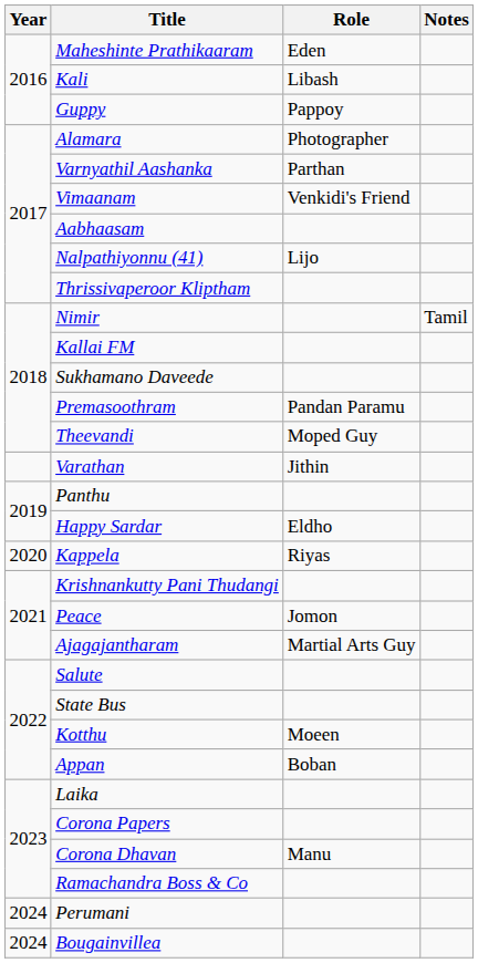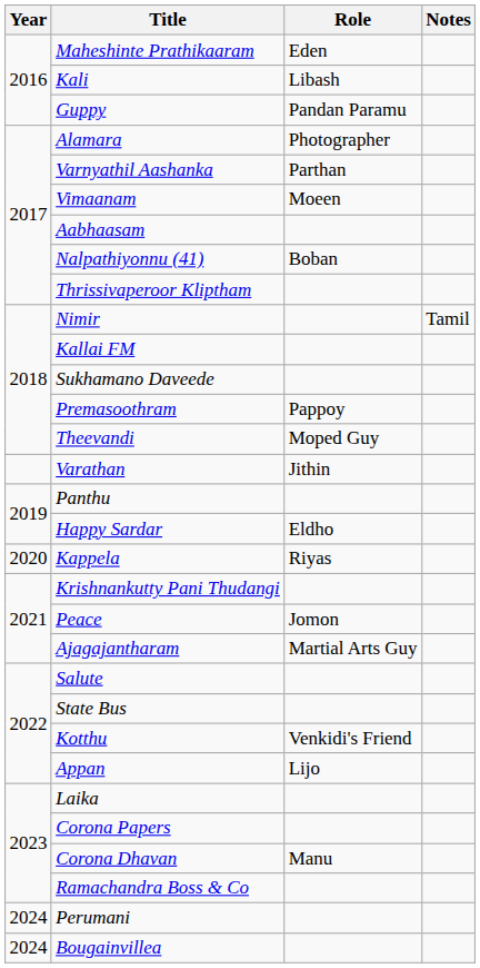 <table class="wikitable sortable">
 <tr>
 <th>Year</th>
 <th>Title</th>
 <th>Role</th>
 <th class="unsortable">Notes</th>
 </tr>
 <tr>
 <td rowspan=3>2016</td>
 <td><em><a href='#'>Maheshinte Prathikaaram</a></em></td>
 <td>Eden</td>
 <td></td>
 </tr>
 <tr>
 <td><em><a href='#'>Kali</a></em></td>
 <td>Libash</td>
 <td></td>
 </tr>
 <tr>
 <td><em><a href='#'>Guppy</a></em></td>
-<td>Pappoy</td>
+<td>Pandan Paramu</td>
 <td></td>
 </tr>
 <tr>
 <td rowspan=6>2017</td>
 <td><em><a href='#'>Alamara</a></em></td>
 <td>Photographer</td>
 <td></td>
 </tr>
 <tr>
 <td><em><a href='#'>Varnyathil Aashanka</a></em></td>
 <td>Parthan</td>
 <td></td>
 </tr>
 <tr>
 <td><em><a href='#'>Vimaanam</a></em></td>
-<td>Venkidi's Friend</td>
+<td>Moeen</td>
 <td></td>
 </tr>
 <tr>
 <td><em><a href='#'>Aabhaasam</a></em></td>
 <td></td>
 <td></td>
 </tr>
 <tr>
 <td><em><a href='#'>Nalpathiyonnu (41)</a></em></td>
-<td>Lijo</td>
+<td>Boban</td>
 <td></td>
 </tr>
 <tr>
 <td><em><a href='#'>Thrissivaperoor Kliptham</a></em></td>
 <td></td>
 <td></td>
 </tr>
 <tr>
 <td rowspan=5>2018</td>
 <td><em><a href='#'>Nimir</a></em></td>
 <td></td>
 <td>Tamil</td>
 </tr>
 <tr>
 <td><em><a href='#'>Kallai FM</a></em></td>
 <td></td>
 <td></td>
 </tr>
 <tr>
 <td><em>Sukhamano Daveede</em></td>
 <td></td>
 <td></td>
 </tr>
 <tr>
 <td><em><a href='#'>Premasoothram</a></em></td>
-<td>Pandan Paramu</td>
+<td>Pappoy</td>
 <td></td>
 </tr>
 <tr>
 <td><em><a href='#'>Theevandi</a></em></td>
 <td>Moped Guy</td>
 <td></td>
 </tr>
 <tr>
 <td></td>
 <td><em><a href='#'>Varathan</a></em></td>
 <td>Jithin</td>
 <td></td>
 </tr>
 <tr>
 <td rowspan=2>2019</td>
 <td><em>Panthu</em></td>
 <td></td>
 <td></td>
 </tr>
 <tr>
 <td><em><a href='#'>Happy Sardar</a></em></td>
 <td>Eldho</td>
 <td></td>
 </tr>
 <tr>
 <td>2020</td>
 <td><em><a href='#'>Kappela</a></em></td>
 <td>Riyas</td>
 <td></td>
 </tr>
 <tr>
 <td rowspan=3>2021</td>
 <td><em><a href='#'>Krishnankutty Pani Thudangi</a></em></td>
 <td></td>
 <td></td>
 </tr>
 <tr>
 <td><em><a href='#'>Peace</a></em></td>
 <td>Jomon</td>
 <td></td>
 </tr>
 <tr>
 <td><em><a href='#'>Ajagajantharam</a></em></td>
 <td>Martial Arts Guy</td>
 <td></td>
 </tr>
 <tr>
 <td rowspan=4>2022</td>
 <td><em><a href='#'>Salute</a></em></td>
 <td></td>
 <td></td>
 </tr>
 <tr>
 <td><em>State Bus</em></td>
 <td></td>
 <td></td>
 </tr>
 <tr>
 <td><em><a href='#'>Kotthu</a></em></td>
-<td>Moeen</td>
+<td>Venkidi's Friend</td>
 <td></td>
 </tr>
 <tr>
 <td><em><a href='#'>Appan</a></em></td>
-<td>Boban</td>
+<td>Lijo</td>
 <td></td>
 </tr>
 <tr>
 <td rowspan=4>2023</td>
 <td><em>Laika</em></td>
 <td></td>
 <td></td>
 </tr>
 <tr>
 <td><em><a href='#'>Corona Papers</a></em></td>
 <td></td>
 <td></td>
 </tr>
 <tr>
 <td><em><a href='#'>Corona Dhavan</a></em></td>
 <td>Manu</td>
 <td></td>
 </tr>
 <tr>
 <td><em><a href='#'>Ramachandra Boss & Co</a></em></td>
 <td></td>
 <td></td>
 </tr>
 <tr>
 <td>2024</td>
 <td><em>Perumani</em></td>
 <td></td>
 <td></td>
 </tr>
 <tr>
 <td>2024</td>
 <td><em><a href='#'>Bougainvillea</a></em></td>
 <td></td>
 </tr>
 </table>
